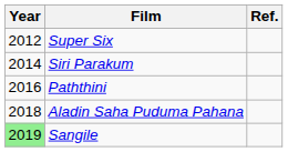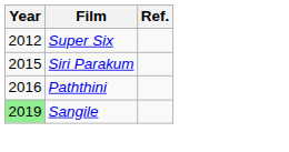 <table class="wikitable">
 <tr>
 <th>Year</th>
 <th>Film</th>
 <th>Ref.</th>
 </tr>
 <tr>
 <td>2012</td>
 <td><em><a href='#'>Super Six</a></em></td>
 <td></td>
 </tr>
 <tr>
-<td>2014</td>
+<td>2015</td>
 <td><em><a href='#'>Siri Parakum</a></em></td>
 <td></td>
 </tr>
 <tr>
 <td>2016</td>
 <td><em><a href='#'>Paththini</a></em></td>
 <td></td>
 </tr>
 <tr>
-<td>2018</td>
-<td><em><a href='#'>Aladin Saha Puduma Pahana</a></em></td>
-<td></td>
-</tr>
-<tr>
 <td style="background: lightgreen;">2019</td>
 <td><em><a href='#'>Sangile</a></em></td>
 <td></td>
 </tr>
 </table>
